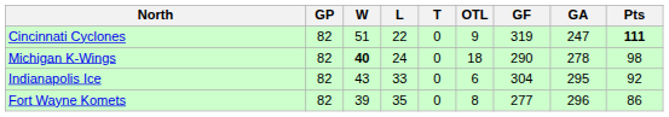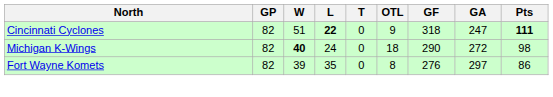 <table class="wikitable">
 <tr>
 <th width="40%">North</th>
 <th width="5%">GP</th>
 <th width="5%">W</th>
 <th width="5%">L</th>
 <th width="5%">T</th>
 <th width="5%">OTL</th>
 <th width="7.5%">GF</th>
 <th width="7.5%">GA</th>
 <th width="7.5%">Pts</th>
 </tr>
 <tr align="center" bgcolor="#CCFFCC">
 <td align="left"><a href='#'>Cincinnati Cyclones</a></td>
 <td>82</td>
 <td>51</td>
-<td>22</td>
+<td><strong>22</strong></td>
 <td>0</td>
 <td>9</td>
-<td>319</td>
+<td>318</td>
 <td>247</td>
 <td><strong>111</strong></td>
 </tr>
 <tr align="center" bgcolor="#CCFFCC">
 <td align="left"><a href='#'>Michigan K-Wings</a></td>
 <td>82</td>
 <td><strong>40</strong></td>
 <td>24</td>
 <td>0</td>
 <td>18</td>
 <td>290</td>
-<td>278</td>
+<td>272</td>
 <td>98</td>
-</tr>
-<tr align="center" bgcolor="#CCFFCC">
-<td align="left"><a href='#'>Indianapolis Ice</a></td>
-<td>82</td>
-<td>43</td>
-<td>33</td>
-<td>0</td>
-<td>6</td>
-<td>304</td>
-<td>295</td>
-<td>92</td>
 </tr>
 <tr align="center" bgcolor="#CCFFCC">
 <td align="left"><a href='#'>Fort Wayne Komets</a></td>
 <td>82</td>
 <td>39</td>
 <td>35</td>
 <td>0</td>
 <td>8</td>
-<td>277</td>
-<td>296</td>
+<td>276</td>
+<td>297</td>
 <td>86</td>
 </tr>
 </table>
